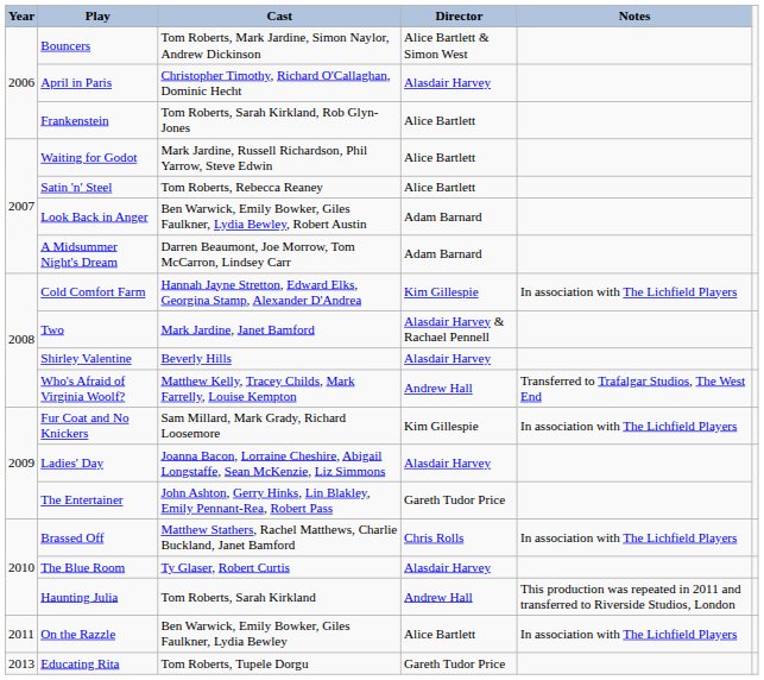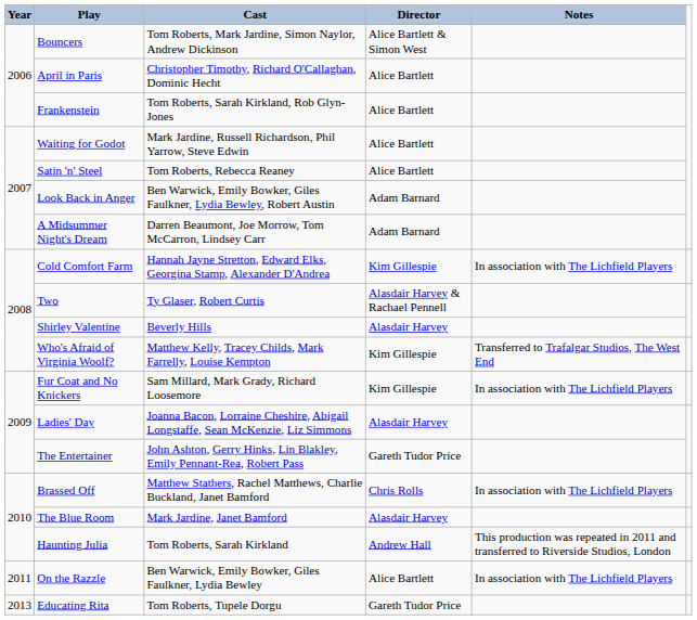 <table class="wikitable" style="font-size:95%;">
 <tr>
 <th style="background:#B0C4DE;">Year</th>
 <th style="background:#B0C4DE;">Play</th>
 <th style="background:#B0C4DE;">Cast</th>
 <th style="background:#B0C4DE;">Director</th>
 <th style="background:#B0C4DE;">Notes</th>
 </tr>
 <tr>
 <td rowspan="3">2006</td>
 <td><a href='#'>Bouncers</a></td>
 <td>Tom Roberts, Mark Jardine, Simon Naylor, Andrew Dickinson</td>
 <td>Alice Bartlett & Simon West</td>
 <td></td>
 </tr>
 <tr>
 <td><a href='#'>April in Paris</a></td>
 <td><a href='#'>Christopher Timothy</a>, <a href='#'>Richard O'Callaghan</a>, Dominic Hecht</td>
-<td><a href='#'>Alasdair Harvey</a></td>
+<td>Alice Bartlett</td>
 <td></td>
 </tr>
 <tr>
 <td><a href='#'>Frankenstein</a></td>
 <td>Tom Roberts, Sarah Kirkland, Rob Glyn-Jones</td>
 <td>Alice Bartlett</td>
 <td></td>
 </tr>
 <tr>
 <td rowspan="4">2007</td>
 <td><a href='#'>Waiting for Godot</a></td>
 <td>Mark Jardine, Russell Richardson, Phil Yarrow, Steve Edwin</td>
 <td>Alice Bartlett</td>
 <td></td>
 </tr>
 <tr>
 <td><a href='#'>Satin 'n' Steel</a></td>
 <td>Tom Roberts, Rebecca Reaney</td>
 <td>Alice Bartlett</td>
 <td></td>
 </tr>
 <tr>
 <td><a href='#'>Look Back in Anger</a></td>
 <td>Ben Warwick, Emily Bowker, Giles Faulkner, <a href='#'>Lydia Bewley</a>, Robert Austin</td>
 <td>Adam Barnard</td>
 <td></td>
 </tr>
 <tr>
 <td><a href='#'>A Midsummer Night's Dream</a></td>
 <td>Darren Beaumont, Joe Morrow, Tom McCarron, Lindsey Carr</td>
 <td>Adam Barnard</td>
 <td></td>
 </tr>
 <tr>
 <td rowspan="4">2008</td>
 <td><a href='#'>Cold Comfort Farm</a></td>
 <td><a href='#'>Hannah Jayne Stretton</a>, <a href='#'>Edward Elks</a>, <a href='#'>Georgina Stamp</a>, <a href='#'>Alexander D'Andrea</a></td>
 <td><a href='#'>Kim Gillespie</a></td>
 <td>In association with <a href='#'>The Lichfield Players</a></td>
 <td></td>
 </tr>
 <tr>
 <td><a href='#'>Two</a></td>
-<td><a href='#'>Mark Jardine</a>, <a href='#'>Janet Bamford</a></td>
+<td><a href='#'>Ty Glaser</a>, <a href='#'>Robert Curtis</a></td>
 <td><a href='#'>Alasdair Harvey</a> & Rachael Pennell</td>
 <td></td>
 </tr>
 <tr>
 <td><a href='#'>Shirley Valentine</a></td>
 <td><a href='#'>Beverly Hills</a></td>
 <td><a href='#'>Alasdair Harvey</a></td>
 <td></td>
 </tr>
 <tr>
 <td><a href='#'>Who's Afraid of Virginia Woolf?</a></td>
 <td><a href='#'>Matthew Kelly</a>, <a href='#'>Tracey Childs</a>, <a href='#'>Mark Farrelly</a>, <a href='#'>Louise Kempton</a></td>
-<td><a href='#'>Andrew Hall</a></td>
+<td>Kim Gillespie</td>
 <td>Transferred to <a href='#'>Trafalgar Studios</a>, <a href='#'>The West End</a></td>
 <td></td>
 </tr>
 <tr>
 <td rowspan="3">2009</td>
 <td><a href='#'>Fur Coat and No Knickers</a></td>
 <td>Sam Millard, Mark Grady, Richard Loosemore</td>
 <td>Kim Gillespie</td>
 <td>In association with <a href='#'>The Lichfield Players</a></td>
 <td></td>
 </tr>
 <tr>
 <td><a href='#'>Ladies' Day</a></td>
 <td><a href='#'>Joanna Bacon</a>, <a href='#'>Lorraine Cheshire</a>, <a href='#'>Abigail Longstaffe</a>, <a href='#'>Sean McKenzie</a>, <a href='#'>Liz Simmons</a></td>
 <td><a href='#'>Alasdair Harvey</a></td>
 <td></td>
 </tr>
 <tr>
 <td><a href='#'>The Entertainer</a></td>
 <td><a href='#'>John Ashton</a>, <a href='#'>Gerry Hinks</a>, <a href='#'>Lin Blakley</a>, <a href='#'>Emily Pennant-Rea</a>, <a href='#'>Robert Pass</a></td>
 <td>Gareth Tudor Price</td>
 <td></td>
 </tr>
 <tr>
 <td rowspan="3">2010</td>
 <td><a href='#'>Brassed Off</a></td>
 <td><a href='#'>Matthew Stathers</a>, Rachel Matthews, Charlie Buckland, Janet Bamford</td>
 <td><a href='#'>Chris Rolls</a></td>
 <td>In association with <a href='#'>The Lichfield Players</a></td>
 <td></td>
 </tr>
 <tr>
 <td><a href='#'>The Blue Room</a></td>
-<td><a href='#'>Ty Glaser</a>, <a href='#'>Robert Curtis</a></td>
+<td><a href='#'>Mark Jardine</a>, <a href='#'>Janet Bamford</a></td>
 <td><a href='#'>Alasdair Harvey</a></td>
 <td></td>
 </tr>
 <tr>
 <td><a href='#'>Haunting Julia</a></td>
 <td>Tom Roberts, Sarah Kirkland</td>
 <td><a href='#'>Andrew Hall</a></td>
 <td>This production was repeated in 2011 and transferred to Riverside Studios, London</td>
 <td></td>
 </tr>
 <tr>
 <td rowspan="1">2011</td>
 <td><a href='#'>On the Razzle</a></td>
 <td>Ben Warwick, Emily Bowker, Giles Faulkner, Lydia Bewley</td>
 <td>Alice Bartlett</td>
 <td>In association with <a href='#'>The Lichfield Players</a></td>
 <td></td>
 </tr>
 <tr>
 <td rowspan="1">2013</td>
 <td><a href='#'>Educating Rita</a></td>
 <td>Tom Roberts, Tupele Dorgu</td>
 <td>Gareth Tudor Price</td>
 <td></td>
 </tr>
 </table>
